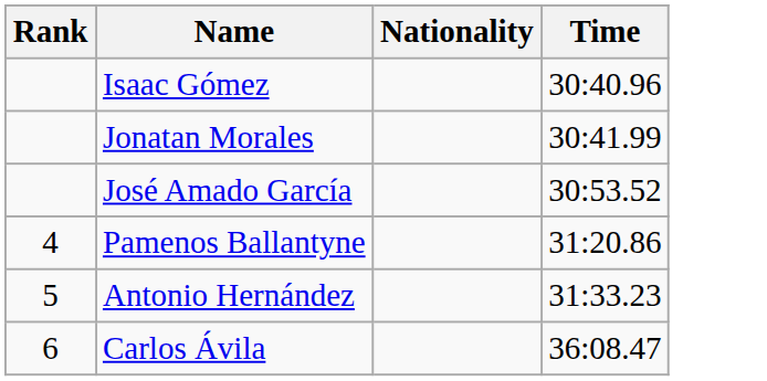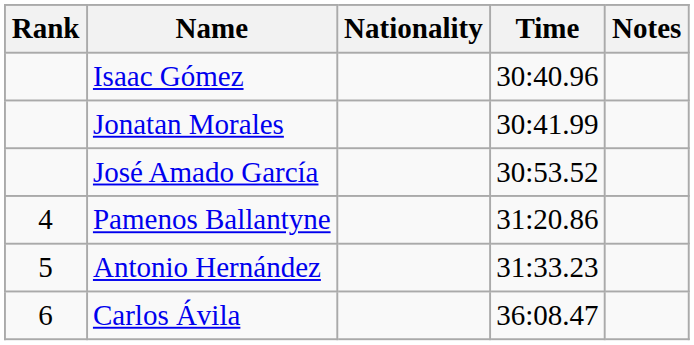 <table class="wikitable sortable" style="text-align:center;font-size:95%">
 <tr>
 <th>Rank</th>
 <th>Name</th>
 <th>Nationality</th>
 <th>Time</th>
+<th>Notes</th>
 </tr>
 <tr>
 <td></td>
 <td align=left><a href='#'>Isaac Gómez</a></td>
 <td align=left></td>
 <td>30:40.96</td>
+<td></td>
 </tr>
 <tr>
 <td></td>
 <td align=left><a href='#'>Jonatan Morales</a></td>
 <td align=left></td>
 <td>30:41.99</td>
+<td></td>
 </tr>
 <tr>
 <td></td>
 <td align=left><a href='#'>José Amado García</a></td>
 <td align=left></td>
 <td>30:53.52</td>
+<td></td>
 </tr>
 <tr>
 <td>4</td>
 <td align=left><a href='#'>Pamenos Ballantyne</a></td>
 <td align=left></td>
 <td>31:20.86</td>
+<td></td>
 </tr>
 <tr>
 <td>5</td>
 <td align=left><a href='#'>Antonio Hernández</a></td>
 <td align=left></td>
 <td>31:33.23</td>
+<td></td>
 </tr>
 <tr>
 <td>6</td>
 <td align=left><a href='#'>Carlos Ávila</a></td>
 <td align=left></td>
 <td>36:08.47</td>
+<td></td>
 </tr>
 </table>
